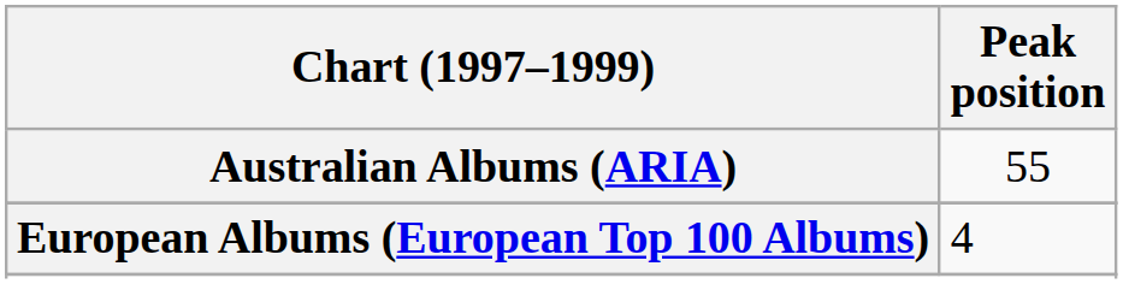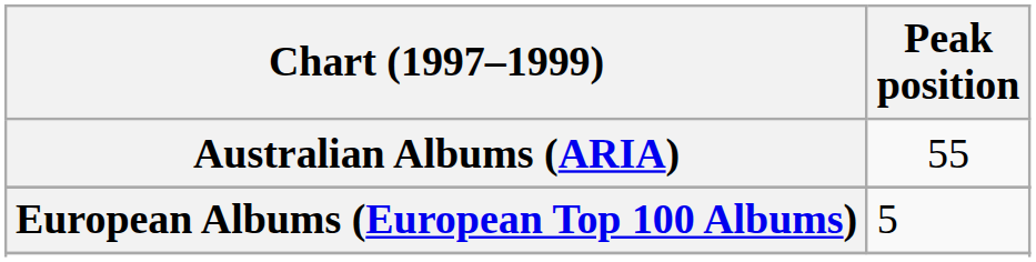 <table class="wikitable sortable plainrowheaders">
 <tr>
 <th scope="col">Chart (1997–1999)</th>
 <th scope="col">Peak<br>position</th>
 </tr>
 <tr>
 <th scope="row">Australian Albums (<a href='#'>ARIA</a>)</th>
 <td style="text-align:center;">55</td>
 </tr>
 <tr>
 </tr>
 <tr>
 </tr>
 <tr>
 </tr>
 <tr>
 </tr>
 <tr>
 <th scope="row">European Albums (<a href='#'>European Top 100 Albums</a>)</th>
-<td>4</td>
+<td>5</td>
 </tr>
 <tr>
 </tr>
 <tr>
 </tr>
 <tr>
 </tr>
 <tr>
 </tr>
 <tr>
 </tr>
 <tr>
 </tr>
 <tr>
 </tr>
 <tr>
 </tr>
 <tr>
 </tr>
 </table>
